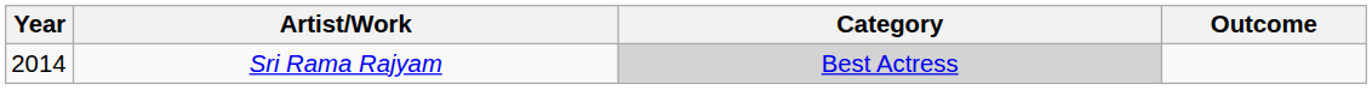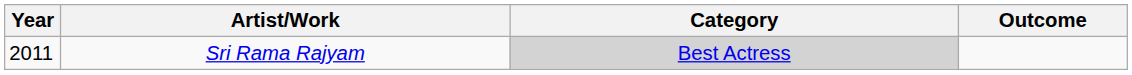 <table id=SantoshamFilm class="wikitable static-row-numbers" style="width:70%;">
 <tr>
 <th width=5%>Year</th>
 <th style="width:40%;">Artist/Work</th>
 <th style="width:40%;">Category</th>
 <th style="width:15%;">Outcome</th>
 </tr>
 <tr>
-<td style="text-align:left;">2014</td>
+<td style="text-align:left;">2011</td>
 <td style="text-align:center;"><em><a href='#'>Sri Rama Rajyam</a></em></td>
 <td style="background: lightgrey; text-align:center;"><a href='#'>Best Actress</a></td>
 <td></td>
 </tr>
 </table>
